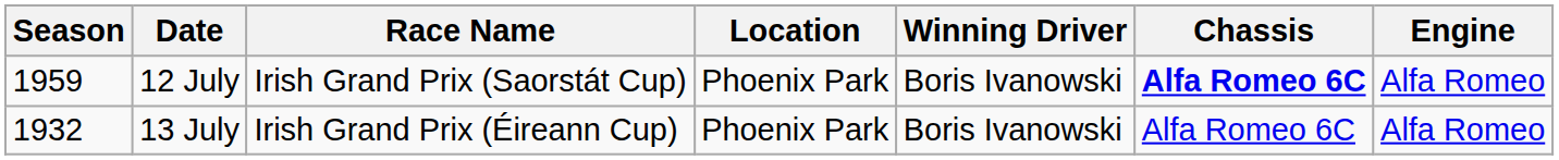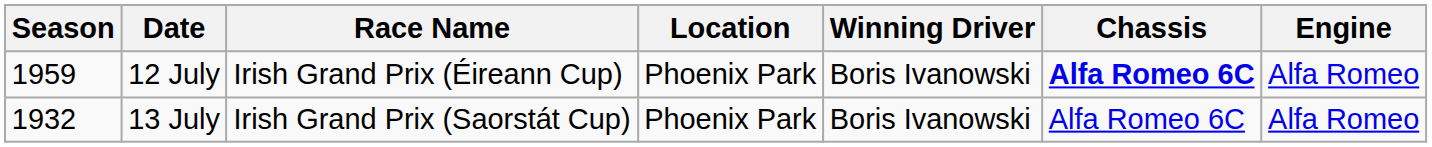 <table class="wikitable" style="font-size: 90%;">
 <tr>
 <th>Season</th>
 <th>Date</th>
 <th>Race Name</th>
 <th>Location</th>
 <th>Winning Driver</th>
 <th>Chassis</th>
 <th>Engine</th>
 </tr>
 <tr>
 <td>1959</td>
 <td>12 July</td>
-<td>Irish Grand Prix (Saorstát Cup)</td>
+<td>Irish Grand Prix (Éireann Cup)</td>
 <td>Phoenix Park</td>
 <td>Boris Ivanowski</td>
 <td><strong><a href='#'>Alfa Romeo 6C</a></strong></td>
 <td><a href='#'>Alfa Romeo</a></td>
 </tr>
 <tr>
 <td>1932</td>
 <td>13 July</td>
-<td>Irish Grand Prix (Éireann Cup)</td>
+<td>Irish Grand Prix (Saorstát Cup)</td>
 <td>Phoenix Park</td>
 <td>Boris Ivanowski</td>
 <td><a href='#'>Alfa Romeo 6C</a></td>
 <td><a href='#'>Alfa Romeo</a></td>
 </tr>
 </table>
